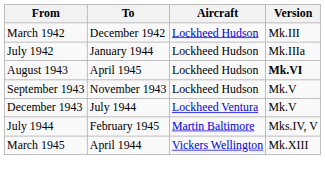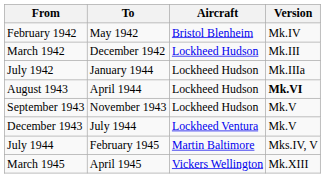 <table class="wikitable">
 <tr>
 <th>From</th>
 <th>To</th>
 <th>Aircraft</th>
 <th>Version</th>
+</tr>
+<tr>
+<td>February 1942</td>
+<td>May 1942</td>
+<td><a href='#'>Bristol Blenheim</a></td>
+<td>Mk.IV</td>
 </tr>
 <tr>
 <td>March 1942</td>
 <td>December 1942</td>
 <td><a href='#'>Lockheed Hudson</a></td>
 <td>Mk.III</td>
 </tr>
 <tr>
 <td>July 1942</td>
 <td>January 1944</td>
 <td>Lockheed Hudson</td>
 <td>Mk.IIIa</td>
 </tr>
 <tr>
 <td>August 1943</td>
-<td>April 1945</td>
+<td>April 1944</td>
 <td>Lockheed Hudson</td>
 <td><strong>Mk.VI</strong></td>
 </tr>
 <tr>
 <td>September 1943</td>
 <td>November 1943</td>
 <td>Lockheed Hudson</td>
 <td>Mk.V</td>
 </tr>
 <tr>
 <td>December 1943</td>
 <td>July 1944</td>
 <td><a href='#'>Lockheed Ventura</a></td>
 <td>Mk.V</td>
 </tr>
 <tr>
 <td>July 1944</td>
 <td>February 1945</td>
 <td><a href='#'>Martin Baltimore</a></td>
 <td>Mks.IV, V</td>
 </tr>
 <tr>
 <td>March 1945</td>
-<td>April 1944</td>
+<td>April 1945</td>
 <td><a href='#'>Vickers Wellington</a></td>
 <td>Mk.XIII</td>
 </tr>
 </table>
